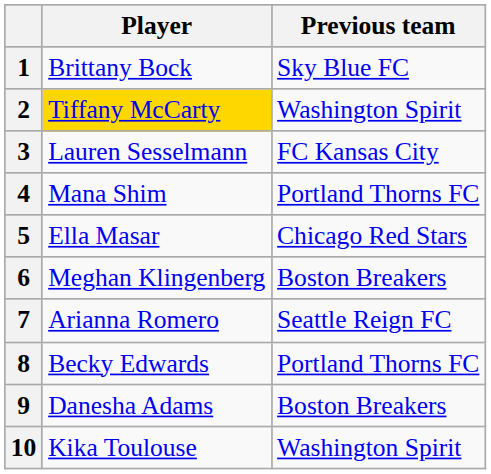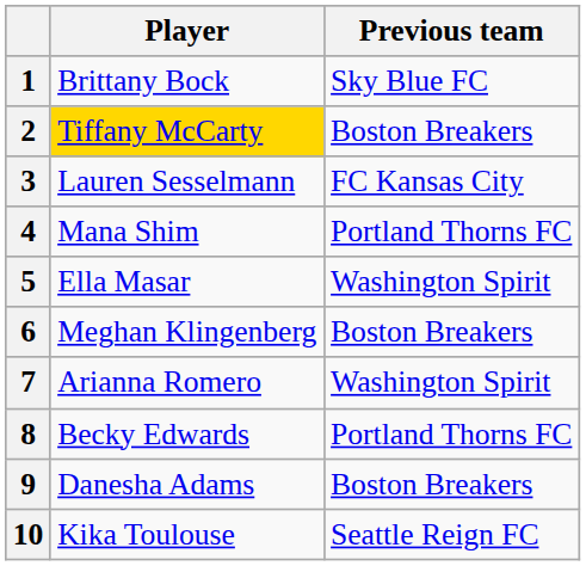 <table class="wikitable" style="font-size:95%;">
 <tr bgcolor="#eee">
 <th scope="col"></th>
 <th scope="col">Player</th>
 <th scope="col">Previous team</th>
 </tr>
 <tr>
 <th scope="row">1</th>
 <td><a href='#'>Brittany Bock</a></td>
 <td><a href='#'>Sky Blue FC</a></td>
 </tr>
 <tr>
 <th scope="row">2</th>
 <td style="background: gold;"><a href='#'>Tiffany McCarty</a></td>
-<td><a href='#'>Washington Spirit</a></td>
+<td><a href='#'>Boston Breakers</a></td>
 </tr>
 <tr>
 <th scope="row">3</th>
 <td><a href='#'>Lauren Sesselmann</a></td>
 <td><a href='#'>FC Kansas City</a></td>
 </tr>
 <tr>
 <th scope="row">4</th>
 <td><a href='#'>Mana Shim</a></td>
 <td><a href='#'>Portland Thorns FC</a></td>
 </tr>
 <tr>
 <th scope="row">5</th>
 <td><a href='#'>Ella Masar</a></td>
-<td><a href='#'>Chicago Red Stars</a></td>
+<td><a href='#'>Washington Spirit</a></td>
 </tr>
 <tr>
 <th scope="row">6</th>
 <td><a href='#'>Meghan Klingenberg</a></td>
 <td><a href='#'>Boston Breakers</a></td>
 </tr>
 <tr>
 <th scope="row">7</th>
 <td><a href='#'>Arianna Romero</a></td>
-<td><a href='#'>Seattle Reign FC</a></td>
+<td><a href='#'>Washington Spirit</a></td>
 </tr>
 <tr>
 <th scope="row">8</th>
 <td><a href='#'>Becky Edwards</a></td>
 <td><a href='#'>Portland Thorns FC</a></td>
 </tr>
 <tr>
 <th scope="row">9</th>
 <td><a href='#'>Danesha Adams</a></td>
 <td><a href='#'>Boston Breakers</a></td>
 </tr>
 <tr>
 <th scope="row">10</th>
 <td><a href='#'>Kika Toulouse</a></td>
-<td><a href='#'>Washington Spirit</a></td>
+<td><a href='#'>Seattle Reign FC</a></td>
 </tr>
 </table>
